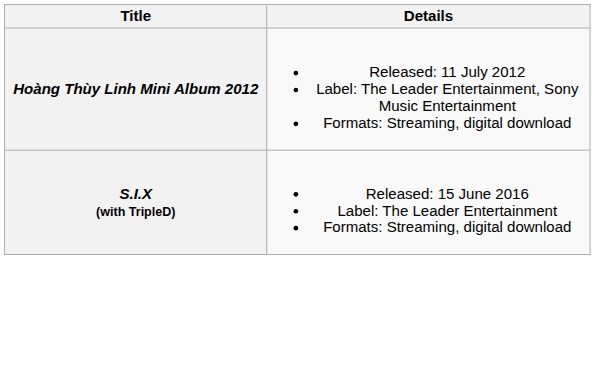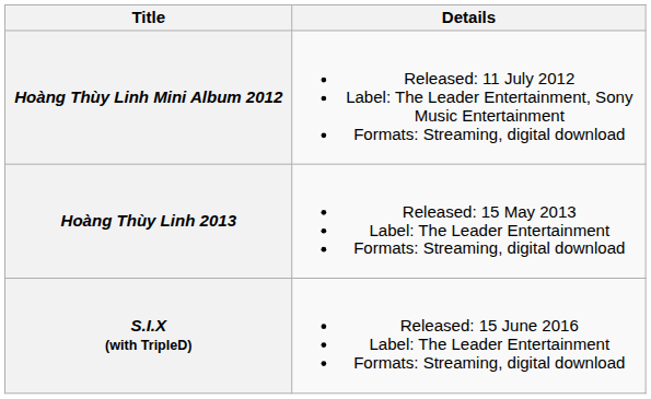 <table class="wikitable plainrowheaders" style="text-align:center;">
 <tr>
 <th scope="col" style="width:17em;">Title</th>
 <th scope="col" style="width:21em;">Details</th>
 </tr>
 <tr>
 <th scope="row"><em>Hoàng Thùy Linh Mini Album 2012</em></th>
 <td><br><ul><li>Released: 11 July 2012</li><li>Label: The Leader Entertainment, Sony Music Entertainment</li><li>Formats: Streaming, digital download</li></ul></td>
 </tr>
 <tr>
+<th scope="row"><em>Hoàng Thùy Linh 2013</em> </th>
+<td><br><ul><li>Released: 15 May 2013</li><li>Label: The Leader Entertainment</li><li>Formats: Streaming, digital download</li></ul></td>
+</tr>
+<tr>
 <th scope="row"><em>S.I.X</em><br><small>(with TripleD)</small></th>
 <td><br><ul><li>Released: 15 June 2016</li><li>Label: The Leader Entertainment</li><li>Formats: Streaming, digital download</li></ul></td>
 </tr>
 </table>
